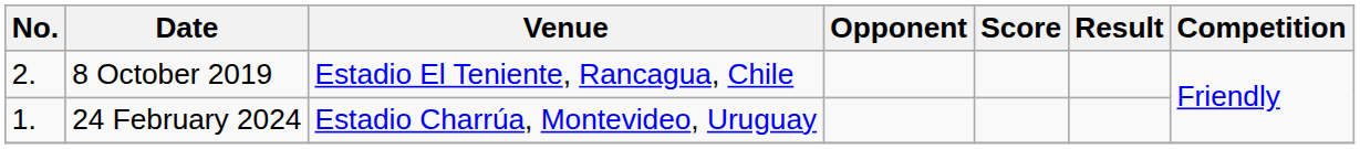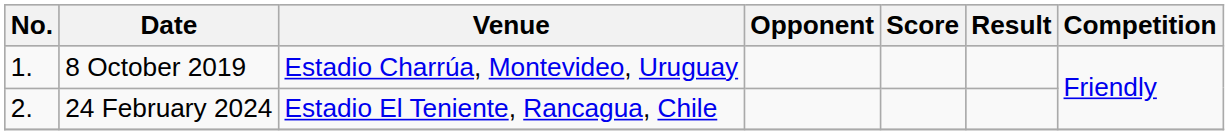 <table class="wikitable">
 <tr>
 <th>No.</th>
 <th>Date</th>
 <th>Venue</th>
 <th>Opponent</th>
 <th>Score</th>
 <th>Result</th>
 <th>Competition</th>
 </tr>
 <tr>
-<td>2.</td>
+<td>1.</td>
 <td>8 October 2019</td>
-<td><a href='#'>Estadio El Teniente</a>, <a href='#'>Rancagua</a>, <a href='#'>Chile</a></td>
+<td><a href='#'>Estadio Charrúa</a>, <a href='#'>Montevideo</a>, <a href='#'>Uruguay</a></td>
 <td></td>
 <td></td>
 <td></td>
 <td rowspan=2><a href='#'>Friendly</a></td>
 </tr>
 <tr>
-<td>1.</td>
+<td>2.</td>
 <td>24 February 2024</td>
-<td><a href='#'>Estadio Charrúa</a>, <a href='#'>Montevideo</a>, <a href='#'>Uruguay</a></td>
+<td><a href='#'>Estadio El Teniente</a>, <a href='#'>Rancagua</a>, <a href='#'>Chile</a></td>
 <td></td>
 <td></td>
 <td></td>
 </tr>
 <tr>
 </tr>
 </table>
